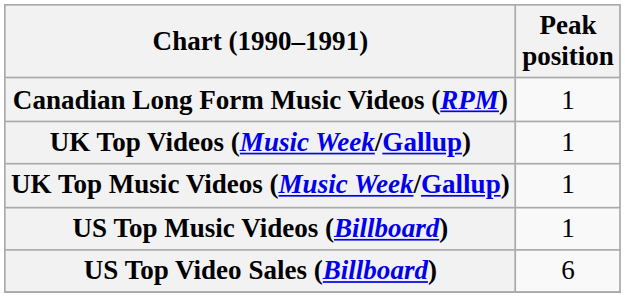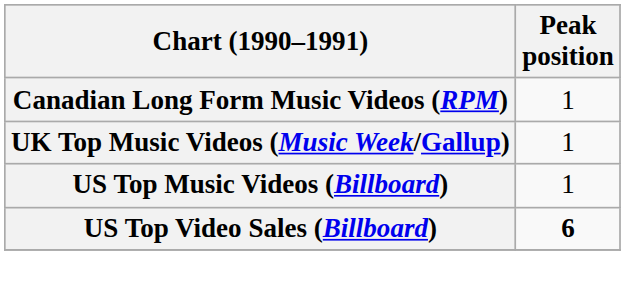 <table class="wikitable sortable plainrowheaders" style="text-align:center">
 <tr>
 <th scope="col">Chart (1990–1991)</th>
 <th scope="col">Peak<br>position</th>
 </tr>
 <tr>
 <th scope="row">Canadian Long Form Music Videos (<em><a href='#'>RPM</a></em>)</th>
-<td>1</td>
-</tr>
-<tr>
-<th scope="row">UK Top Videos (<em><a href='#'>Music Week</a></em>/<a href='#'>Gallup</a>)</th>
 <td>1</td>
 </tr>
 <tr>
 <th scope="row">UK Top Music Videos (<em><a href='#'>Music Week</a></em>/<a href='#'>Gallup</a>)</th>
 <td>1</td>
 </tr>
 <tr>
 <th scope="row">US Top Music Videos (<a href='#'><em>Billboard</em></a>)</th>
 <td>1</td>
 </tr>
 <tr>
 <th scope="row">US Top Video Sales (<a href='#'><em>Billboard</em></a>)</th>
-<td>6</td>
+<td><strong>6</strong></td>
 </tr>
 <tr>
 </tr>
 </table>
